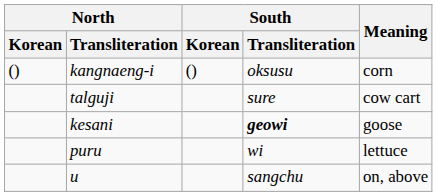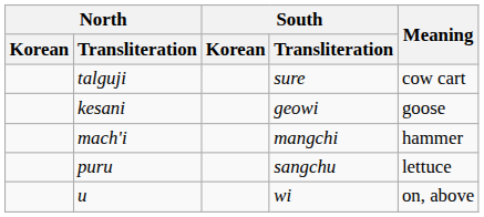 <table class="wikitable">
 <tr>
 <th align="center" colspan="2">North</th>
 <th align="center" colspan="2">South</th>
 <th align="center" rowspan="2">Meaning</th>
 </tr>
 <tr>
 <th>Korean</th>
 <th>Transliteration</th>
 <th>Korean</th>
 <th>Transliteration</th>
 </tr>
 <tr>
-<td> ()</td>
-<td><em>kangnaeng-i</em></td>
-<td> ()</td>
-<td><em>oksusu</em></td>
-<td>corn</td>
-</tr>
-<tr>
 <td></td>
 <td><em>talguji</em></td>
 <td></td>
 <td><em>sure</em></td>
 <td>cow cart</td>
 </tr>
 <tr>
 <td></td>
 <td><em>kesani</em></td>
 <td></td>
-<td><strong><em>geowi</em></strong></td>
+<td><em>geowi</em></td>
 <td>goose</td>
+</tr>
+<tr>
+<td></td>
+<td><em>mach'i</em></td>
+<td></td>
+<td><em>mangchi</em></td>
+<td>hammer</td>
 </tr>
 <tr>
 <td></td>
 <td><em>puru</em></td>
 <td></td>
-<td><em>wi</em></td>
+<td><em>sangchu</em></td>
 <td>lettuce</td>
 </tr>
 <tr>
 <td></td>
 <td><em>u</em></td>
 <td></td>
-<td><em>sangchu</em></td>
+<td><em>wi</em></td>
 <td>on, above</td>
 </tr>
 </table>
